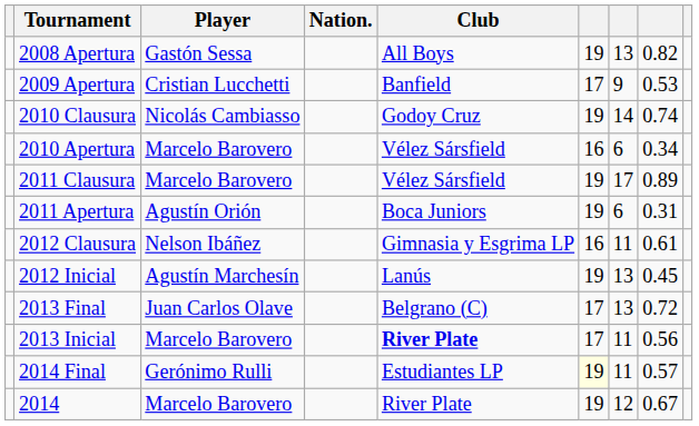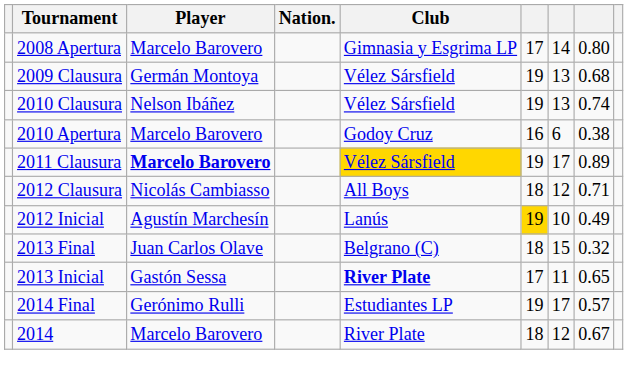 <table class="wikitable sortable" width= px>
 <tr>
 <th width= px></th>
 <th width= px>Tournament</th>
 <th width= px>Player</th>
 <th width= px>Nation.</th>
 <th width= px>Club</th>
 <th width= px></th>
 <th width= px></th>
 <th width= px></th>
 <th width= px></th>
 </tr>
 <tr>
 <td></td>
 <td><a href='#'>2008 Apertura</a></td>
-<td><a href='#'>Gastón Sessa</a></td>
+<td><a href='#'>Marcelo Barovero</a></td>
 <td></td>
-<td><a href='#'>All Boys</a></td>
-<td>19</td>
-<td>13</td>
-<td>0.82</td>
+<td><a href='#'>Gimnasia y Esgrima LP</a></td>
+<td>17</td>
+<td>14</td>
+<td>0.80</td>
 <td></td>
 </tr>
 <tr>
 <td></td>
-<td><a href='#'>2009 Apertura</a></td>
-<td><a href='#'>Cristian Lucchetti</a></td>
+<td><a href='#'>2009 Clausura</a></td>
+<td><a href='#'>Germán Montoya</a></td>
 <td></td>
-<td><a href='#'>Banfield</a></td>
-<td>17</td>
-<td>9</td>
-<td>0.53</td>
+<td><a href='#'>Vélez Sársfield</a></td>
+<td>19</td>
+<td>13</td>
+<td>0.68</td>
 <td></td>
 </tr>
 <tr>
 <td></td>
 <td><a href='#'>2010 Clausura</a></td>
-<td><a href='#'>Nicolás Cambiasso</a></td>
+<td><a href='#'>Nelson Ibáñez</a></td>
 <td></td>
-<td><a href='#'>Godoy Cruz</a></td>
+<td><a href='#'>Vélez Sársfield</a></td>
 <td>19</td>
-<td>14</td>
+<td>13</td>
 <td>0.74</td>
 <td></td>
 </tr>
 <tr>
 <td></td>
 <td><a href='#'>2010 Apertura</a></td>
 <td><a href='#'>Marcelo Barovero</a></td>
 <td></td>
-<td><a href='#'>Vélez Sársfield</a></td>
+<td><a href='#'>Godoy Cruz</a></td>
 <td>16</td>
 <td>6</td>
-<td>0.34</td>
+<td>0.38</td>
 <td></td>
 </tr>
 <tr>
 <td></td>
 <td><a href='#'>2011 Clausura</a></td>
-<td><a href='#'>Marcelo Barovero</a></td>
+<td><strong><a href='#'>Marcelo Barovero</a></strong></td>
 <td></td>
-<td><a href='#'>Vélez Sársfield</a></td>
+<td style="background: gold;"><a href='#'>Vélez Sársfield</a></td>
 <td>19</td>
 <td>17</td>
 <td>0.89</td>
 <td></td>
 </tr>
 <tr>
 <td></td>
-<td><a href='#'>2011 Apertura</a></td>
-<td><a href='#'>Agustín Orión</a></td>
+<td><a href='#'>2012 Clausura</a></td>
+<td><a href='#'>Nicolás Cambiasso</a></td>
 <td></td>
-<td><a href='#'>Boca Juniors</a></td>
-<td>19</td>
-<td>6</td>
-<td>0.31</td>
-<td></td>
-</tr>
-<tr>
-<td></td>
-<td><a href='#'>2012 Clausura</a></td>
-<td><a href='#'>Nelson Ibáñez</a></td>
-<td></td>
-<td><a href='#'>Gimnasia y Esgrima LP</a></td>
-<td>16</td>
-<td>11</td>
-<td>0.61</td>
+<td><a href='#'>All Boys</a></td>
+<td>18</td>
+<td>12</td>
+<td>0.71</td>
 <td></td>
 </tr>
 <tr>
 <td></td>
 <td><a href='#'>2012 Inicial</a></td>
 <td><a href='#'>Agustín Marchesín</a></td>
 <td></td>
 <td><a href='#'>Lanús</a></td>
-<td>19</td>
-<td>13</td>
-<td>0.45</td>
+<td style="background: gold;">19</td>
+<td>10</td>
+<td>0.49</td>
 <td></td>
 </tr>
 <tr>
 <td></td>
 <td><a href='#'>2013 Final</a></td>
 <td><a href='#'>Juan Carlos Olave</a></td>
 <td></td>
 <td><a href='#'>Belgrano (C)</a></td>
-<td>17</td>
-<td>13</td>
-<td>0.72</td>
+<td>18</td>
+<td>15</td>
+<td>0.32</td>
 <td></td>
 </tr>
 <tr>
 <td></td>
 <td><a href='#'>2013 Inicial</a></td>
-<td><a href='#'>Marcelo Barovero</a></td>
+<td><a href='#'>Gastón Sessa</a></td>
 <td></td>
 <td><strong><a href='#'>River Plate</a></strong></td>
 <td>17</td>
 <td>11</td>
-<td>0.56</td>
+<td>0.65</td>
 <td></td>
 </tr>
 <tr>
 <td></td>
 <td><a href='#'>2014 Final</a></td>
 <td><a href='#'>Gerónimo Rulli</a></td>
 <td></td>
 <td><a href='#'>Estudiantes LP</a></td>
-<td style="background: lightyellow;">19</td>
-<td>11</td>
+<td>19</td>
+<td>17</td>
 <td>0.57</td>
 <td></td>
 </tr>
 <tr>
 <td></td>
 <td><a href='#'>2014</a></td>
 <td><a href='#'>Marcelo Barovero</a></td>
 <td></td>
 <td><a href='#'>River Plate</a></td>
-<td>19</td>
+<td>18</td>
 <td>12</td>
 <td>0.67</td>
 <td></td>
 </tr>
 </table>
